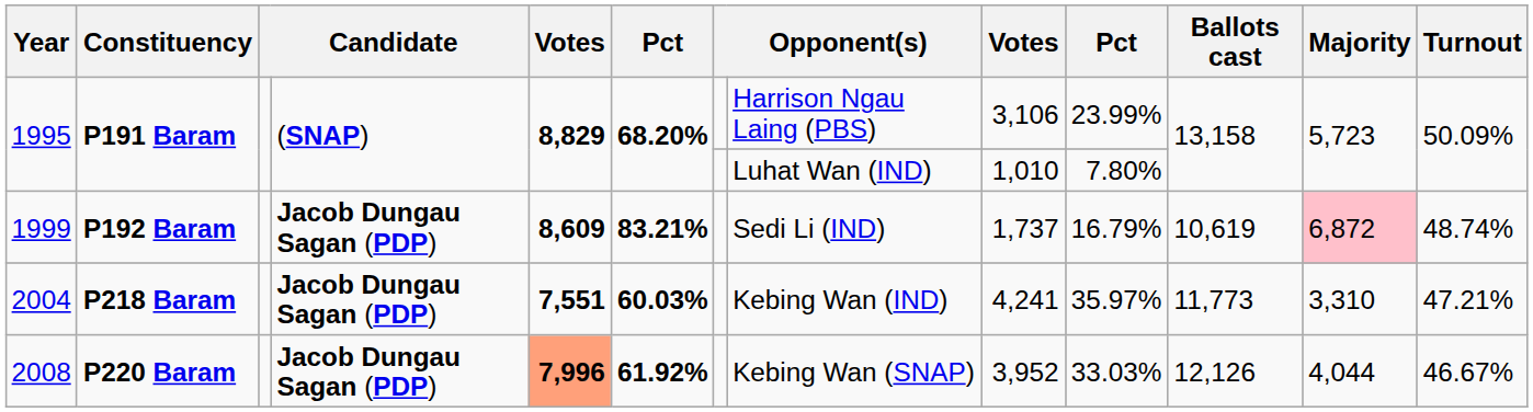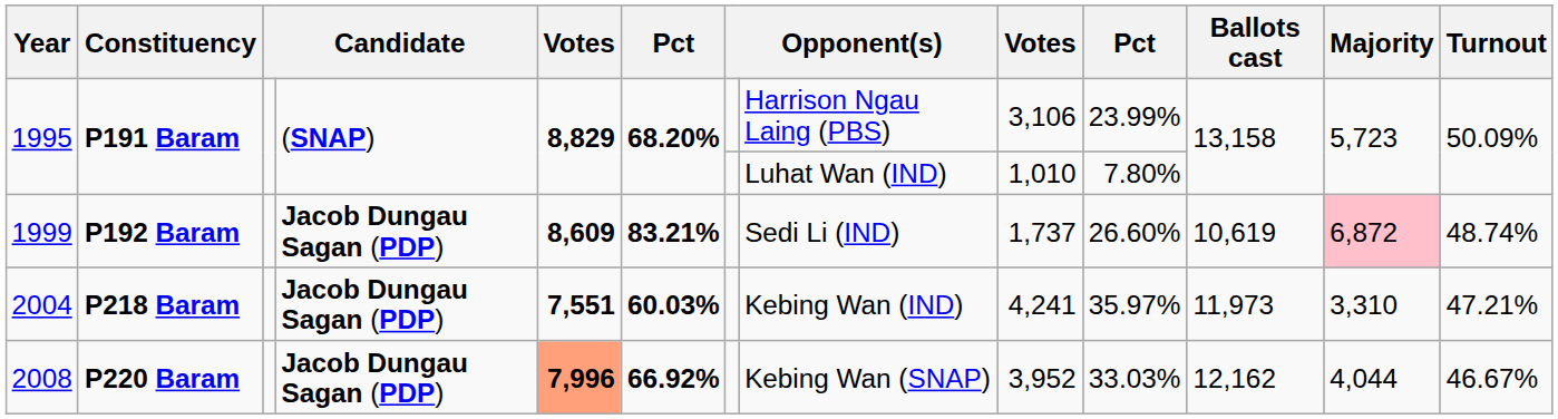 <table class="wikitable" style="margin:0.5em ; font-size:95%">
 <tr>
 <th>Year</th>
 <th>Constituency</th>
 <th colspan=2>Candidate</th>
 <th>Votes</th>
 <th>Pct</th>
 <th colspan=2>Opponent(s)</th>
 <th>Votes</th>
 <th>Pct</th>
 <th>Ballots cast</th>
 <th>Majority</th>
 <th>Turnout</th>
 </tr>
 <tr>
 <td rowspan=2><a href='#'>1995</a></td>
 <td rowspan=2><strong>P191 <a href='#'>Baram</a></strong></td>
 <td rowspan=2 ></td>
 <td rowspan=2> (<a href='#'><strong>SNAP</strong></a>)</td>
 <td rowspan=2 align=right><strong>8,829</strong></td>
 <td rowspan=2><strong>68.20%</strong></td>
 <td></td>
 <td><a href='#'>Harrison Ngau Laing</a> (<a href='#'>PBS</a>)</td>
 <td align=right>3,106</td>
 <td>23.99%</td>
 <td rowspan=2>13,158</td>
 <td rowspan=2>5,723</td>
 <td rowspan=2>50.09%</td>
 </tr>
 <tr>
 <td></td>
 <td>Luhat Wan (<a href='#'>IND</a>)</td>
 <td align=right>1,010</td>
 <td align=right>7.80%</td>
 </tr>
 <tr>
 <td><a href='#'>1999</a></td>
 <td><strong>P192 <a href='#'>Baram</a></strong></td>
 <td></td>
 <td><strong>Jacob Dungau Sagan</strong> (<a href='#'><strong>PDP</strong></a>)</td>
 <td align=right><strong>8,609</strong></td>
 <td><strong>83.21%</strong></td>
 <td></td>
 <td>Sedi Li (<a href='#'>IND</a>)</td>
 <td align=right>1,737</td>
-<td>16.79%</td>
+<td>26.60%</td>
 <td>10,619</td>
 <td style="background: pink;">6,872</td>
 <td>48.74%</td>
 </tr>
 <tr>
 <td><a href='#'>2004</a></td>
 <td><strong>P218 <a href='#'>Baram</a></strong></td>
 <td></td>
 <td><strong>Jacob Dungau Sagan</strong> (<a href='#'><strong>PDP</strong></a>)</td>
 <td align=right><strong>7,551</strong></td>
 <td><strong>60.03%</strong></td>
 <td bgcolor=></td>
 <td>Kebing Wan (<a href='#'>IND</a>)</td>
 <td align=right>4,241</td>
 <td>35.97%</td>
-<td>11,773</td>
+<td>11,973</td>
 <td>3,310</td>
 <td>47.21%</td>
 </tr>
 <tr>
 <td><a href='#'>2008</a></td>
 <td><strong>P220 <a href='#'>Baram</a></strong></td>
 <td></td>
 <td><strong>Jacob Dungau Sagan</strong> (<a href='#'><strong>PDP</strong></a>)</td>
 <td align=right style="background: lightsalmon;"><strong>7,996</strong></td>
-<td><strong>61.92%</strong></td>
+<td><strong>66.92%</strong></td>
 <td></td>
 <td>Kebing Wan (<a href='#'>SNAP</a>)</td>
 <td align=right>3,952</td>
 <td>33.03%</td>
-<td>12,126</td>
+<td>12,162</td>
 <td>4,044</td>
 <td>46.67%</td>
 </tr>
 </table>
